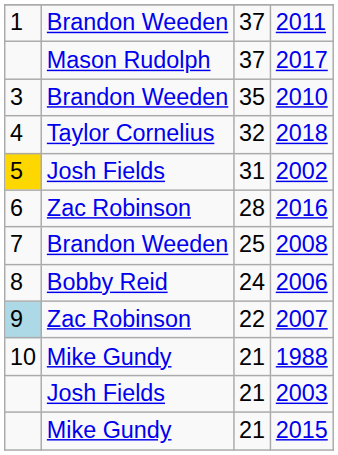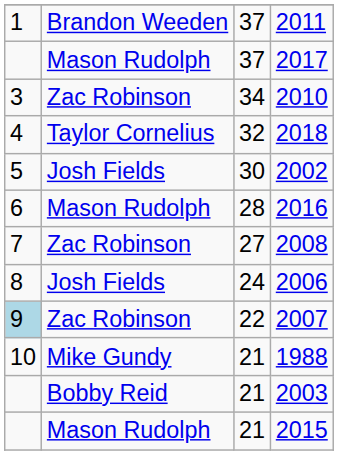 <table class="wikitable">
 <tr>
 </tr>
 <tr>
 <td>1</td>
 <td><a href='#'>Brandon Weeden</a></td>
 <td>37</td>
 <td><a href='#'>2011</a></td>
 </tr>
 <tr>
 <td></td>
 <td><a href='#'>Mason Rudolph</a></td>
 <td>37</td>
 <td><a href='#'>2017</a></td>
 </tr>
 <tr>
 <td>3</td>
-<td><a href='#'>Brandon Weeden</a></td>
-<td>35</td>
+<td><a href='#'>Zac Robinson</a></td>
+<td>34</td>
 <td><a href='#'>2010</a></td>
 </tr>
 <tr>
 <td>4</td>
 <td><a href='#'>Taylor Cornelius</a></td>
 <td>32</td>
 <td><a href='#'>2018</a></td>
 </tr>
 <tr>
-<td style="background: gold;">5</td>
+<td>5</td>
 <td><a href='#'>Josh Fields</a></td>
-<td>31</td>
+<td>30</td>
 <td><a href='#'>2002</a></td>
 </tr>
 <tr>
 <td>6</td>
-<td><a href='#'>Zac Robinson</a></td>
+<td><a href='#'>Mason Rudolph</a></td>
 <td>28</td>
 <td><a href='#'>2016</a></td>
 </tr>
 <tr>
 <td>7</td>
-<td><a href='#'>Brandon Weeden</a></td>
-<td>25</td>
+<td><a href='#'>Zac Robinson</a></td>
+<td>27</td>
 <td><a href='#'>2008</a></td>
 </tr>
 <tr>
 <td>8</td>
-<td><a href='#'>Bobby Reid</a></td>
+<td><a href='#'>Josh Fields</a></td>
 <td>24</td>
 <td><a href='#'>2006</a></td>
 </tr>
 <tr>
 <td style="background: lightblue;">9</td>
 <td><a href='#'>Zac Robinson</a></td>
 <td>22</td>
 <td><a href='#'>2007</a></td>
 </tr>
 <tr>
 <td>10</td>
 <td><a href='#'>Mike Gundy</a></td>
 <td>21</td>
 <td><a href='#'>1988</a></td>
 </tr>
 <tr>
 <td></td>
-<td><a href='#'>Josh Fields</a></td>
+<td><a href='#'>Bobby Reid</a></td>
 <td>21</td>
 <td><a href='#'>2003</a></td>
 </tr>
 <tr>
 <td></td>
-<td><a href='#'>Mike Gundy</a></td>
+<td><a href='#'>Mason Rudolph</a></td>
 <td>21</td>
 <td><a href='#'>2015</a></td>
 </tr>
 </table>
